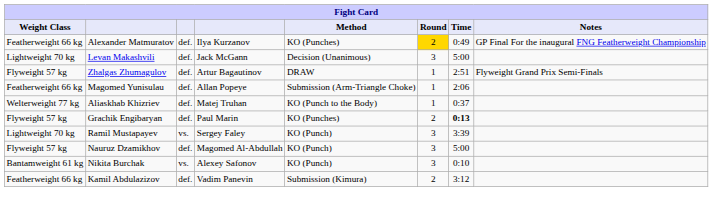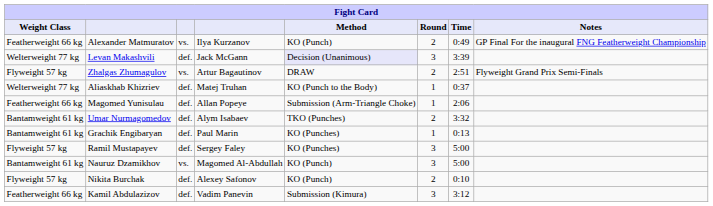 <table class="wikitable" style="font-size: 80%;">
 <tr>
 <th colspan="8" style="background-color: #ccf; color: #000080; text-align: center;"><strong>Fight Card</strong></th>
 </tr>
 <tr>
 <th colspan="1" style="background-color: #E6E8FA; color: #000000; text-align: center;">Weight Class</th>
 <th colspan="1" style="background-color: #E6E8FA; color: #000000; text-align: center;"></th>
 <th colspan="1" style="background-color: #E6E8FA; color: #000000; text-align: center;"></th>
 <th colspan="1" style="background-color: #E6E8FA; color: #000000; text-align: center;"></th>
 <th colspan="1" style="background-color: #E6E8FA; color: #000000; text-align: center;">Method</th>
 <th colspan="1" style="background-color: #E6E8FA; color: #000000; text-align: center;">Round</th>
 <th colspan="1" style="background-color: #E6E8FA; color: #000000; text-align: center;">Time</th>
 <th colspan="1" style="background-color: #E6E8FA; color: #000000; text-align: center;">Notes</th>
 </tr>
 <tr>
 <td>Featherweight 66 kg</td>
 <td> Alexander Matmuratov</td>
-<td>def.</td>
+<td>vs.</td>
 <td> Ilya Kurzanov</td>
-<td>KO (Punches)</td>
-<td align=center style="background: gold;">2</td>
+<td>KO (Punch)</td>
+<td align=center>2</td>
 <td align=center>0:49</td>
 <td>GP Final For the inaugural <a href='#'>FNG Featherweight Championship</a></td>
 </tr>
 <tr>
-<td>Lightweight 70 kg</td>
+<td>Welterweight 77 kg</td>
 <td> <a href='#'>Levan Makashvili</a></td>
 <td>def.</td>
 <td> Jack McGann</td>
-<td>Decision (Unanimous)</td>
+<td style="background: lavender;">Decision (Unanimous)</td>
 <td align=center>3</td>
-<td align=center>5:00</td>
+<td align=center>3:39</td>
 <td></td>
 </tr>
 <tr>
 <td>Flyweight 57 kg</td>
 <td> <a href='#'>Zhalgas Zhumagulov</a></td>
-<td>def.</td>
+<td>vs.</td>
 <td> Artur Bagautinov</td>
 <td>DRAW</td>
-<td align=center>1</td>
+<td align=center>2</td>
 <td align=center>2:51</td>
 <td>Flyweight Grand Prix Semi-Finals</td>
+</tr>
+<tr>
+<td>Welterweight 77 kg</td>
+<td> Aliaskhab Khizriev</td>
+<td>def.</td>
+<td> Matej Truhan</td>
+<td>KO (Punch to the Body)</td>
+<td align=center>1</td>
+<td align=center>0:37</td>
+<td></td>
 </tr>
 <tr>
 <td>Featherweight 66 kg</td>
 <td> Magomed Yunisulau</td>
 <td>def.</td>
 <td> Allan Popeye</td>
 <td>Submission (Arm-Triangle Choke)</td>
 <td align=center>1</td>
 <td align=center>2:06</td>
 <td></td>
 </tr>
 <tr>
-<td>Welterweight 77 kg</td>
-<td> Aliaskhab Khizriev</td>
+<td>Bantamweight 61 kg</td>
+<td> <a href='#'>Umar Nurmagomedov</a></td>
 <td>def.</td>
-<td> Matej Truhan</td>
-<td>KO (Punch to the Body)</td>
+<td> Alym Isabaev</td>
+<td>TKO (Punches)</td>
+<td align=center>2</td>
+<td align=center>3:32</td>
+<td></td>
+</tr>
+<tr>
+<td>Bantamweight 61 kg</td>
+<td> Grachik Engibaryan</td>
+<td>def.</td>
+<td> Paul Marin</td>
+<td>KO (Punches)</td>
 <td align=center>1</td>
-<td align=center>0:37</td>
+<td align=center>0:13</td>
 <td></td>
 </tr>
 <tr>
 <td>Flyweight 57 kg</td>
-<td> Grachik Engibaryan</td>
+<td> Ramil Mustapayev</td>
 <td>def.</td>
-<td> Paul Marin</td>
+<td> Sergey Faley</td>
 <td>KO (Punches)</td>
-<td align=center>2</td>
-<td align=center><strong>0:13</strong></td>
+<td align=center>3</td>
+<td align=center>5:00</td>
 <td></td>
 </tr>
 <tr>
-<td>Lightweight 70 kg</td>
-<td> Ramil Mustapayev</td>
+<td>Bantamweight 61 kg</td>
+<td> Nauruz Dzamikhov</td>
 <td>vs.</td>
-<td> Sergey Faley</td>
-<td>KO (Punch)</td>
-<td align=center>3</td>
-<td align=center>3:39</td>
-<td></td>
-</tr>
-<tr>
-<td>Flyweight 57 kg</td>
-<td> Nauruz Dzamikhov</td>
-<td>def.</td>
 <td> Magomed Al-Abdullah</td>
 <td>KO (Punch)</td>
 <td align=center>3</td>
 <td align=center>5:00</td>
 <td></td>
 </tr>
 <tr>
-<td>Bantamweight 61 kg</td>
+<td>Flyweight 57 kg</td>
 <td> Nikita Burchak</td>
-<td>vs.</td>
+<td>def.</td>
 <td> Alexey Safonov</td>
 <td>KO (Punch)</td>
-<td align=center>3</td>
+<td align=center>2</td>
 <td align=center>0:10</td>
 <td></td>
 </tr>
 <tr>
 <td>Featherweight 66 kg</td>
 <td> Kamil Abdulazizov</td>
 <td>def.</td>
 <td> Vadim Panevin</td>
 <td>Submission (Kimura)</td>
-<td align=center>2</td>
+<td align=center>3</td>
 <td align=center>3:12</td>
 <td></td>
 </tr>
 </table>
